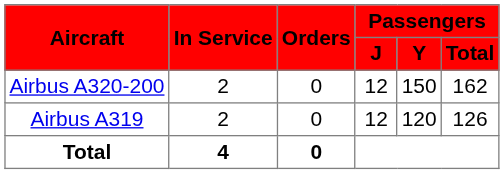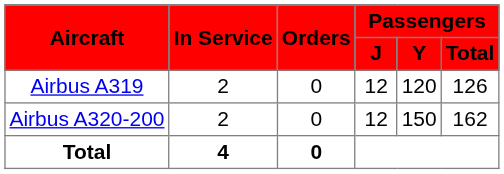 <table class="toccolours" border="1" cellpadding="3" style="border-collapse:collapse;text-align:center;margin: 1em auto;">
 <tr bgcolor=red>
 <th rowspan=2><span>Aircraft</span></th>
 <th rowspan=2><span>In Service</span></th>
 <th rowspan=2><span>Orders</span></th>
 <th colspan=3><span>Passengers</span></th>
 </tr>
 <tr bgcolor=red>
 <th style="width:25px"><abbr><span>J</span></abbr></th>
 <th style="width:25px"><abbr><span>Y</span></abbr></th>
 <th style="width:30px"><span>Total</span></th>
 </tr>
 <tr>
+<td><a href='#'>Airbus A319</a></td>
+<td>2</td>
+<td>0</td>
+<td>12</td>
+<td>120</td>
+<td>126</td>
+</tr>
+<tr>
 <td><a href='#'>Airbus A320-200</a></td>
 <td>2</td>
 <td>0</td>
 <td>12</td>
 <td>150</td>
 <td>162</td>
 </tr>
 <tr>
-<td><a href='#'>Airbus A319</a></td>
-<td>2</td>
-<td>0</td>
-<td>12</td>
-<td>120</td>
-<td>126</td>
-</tr>
-<tr>
 <th>Total</th>
 <th>4</th>
 <th>0</th>
 <th colspan=3></th>
 </tr>
 </table>
